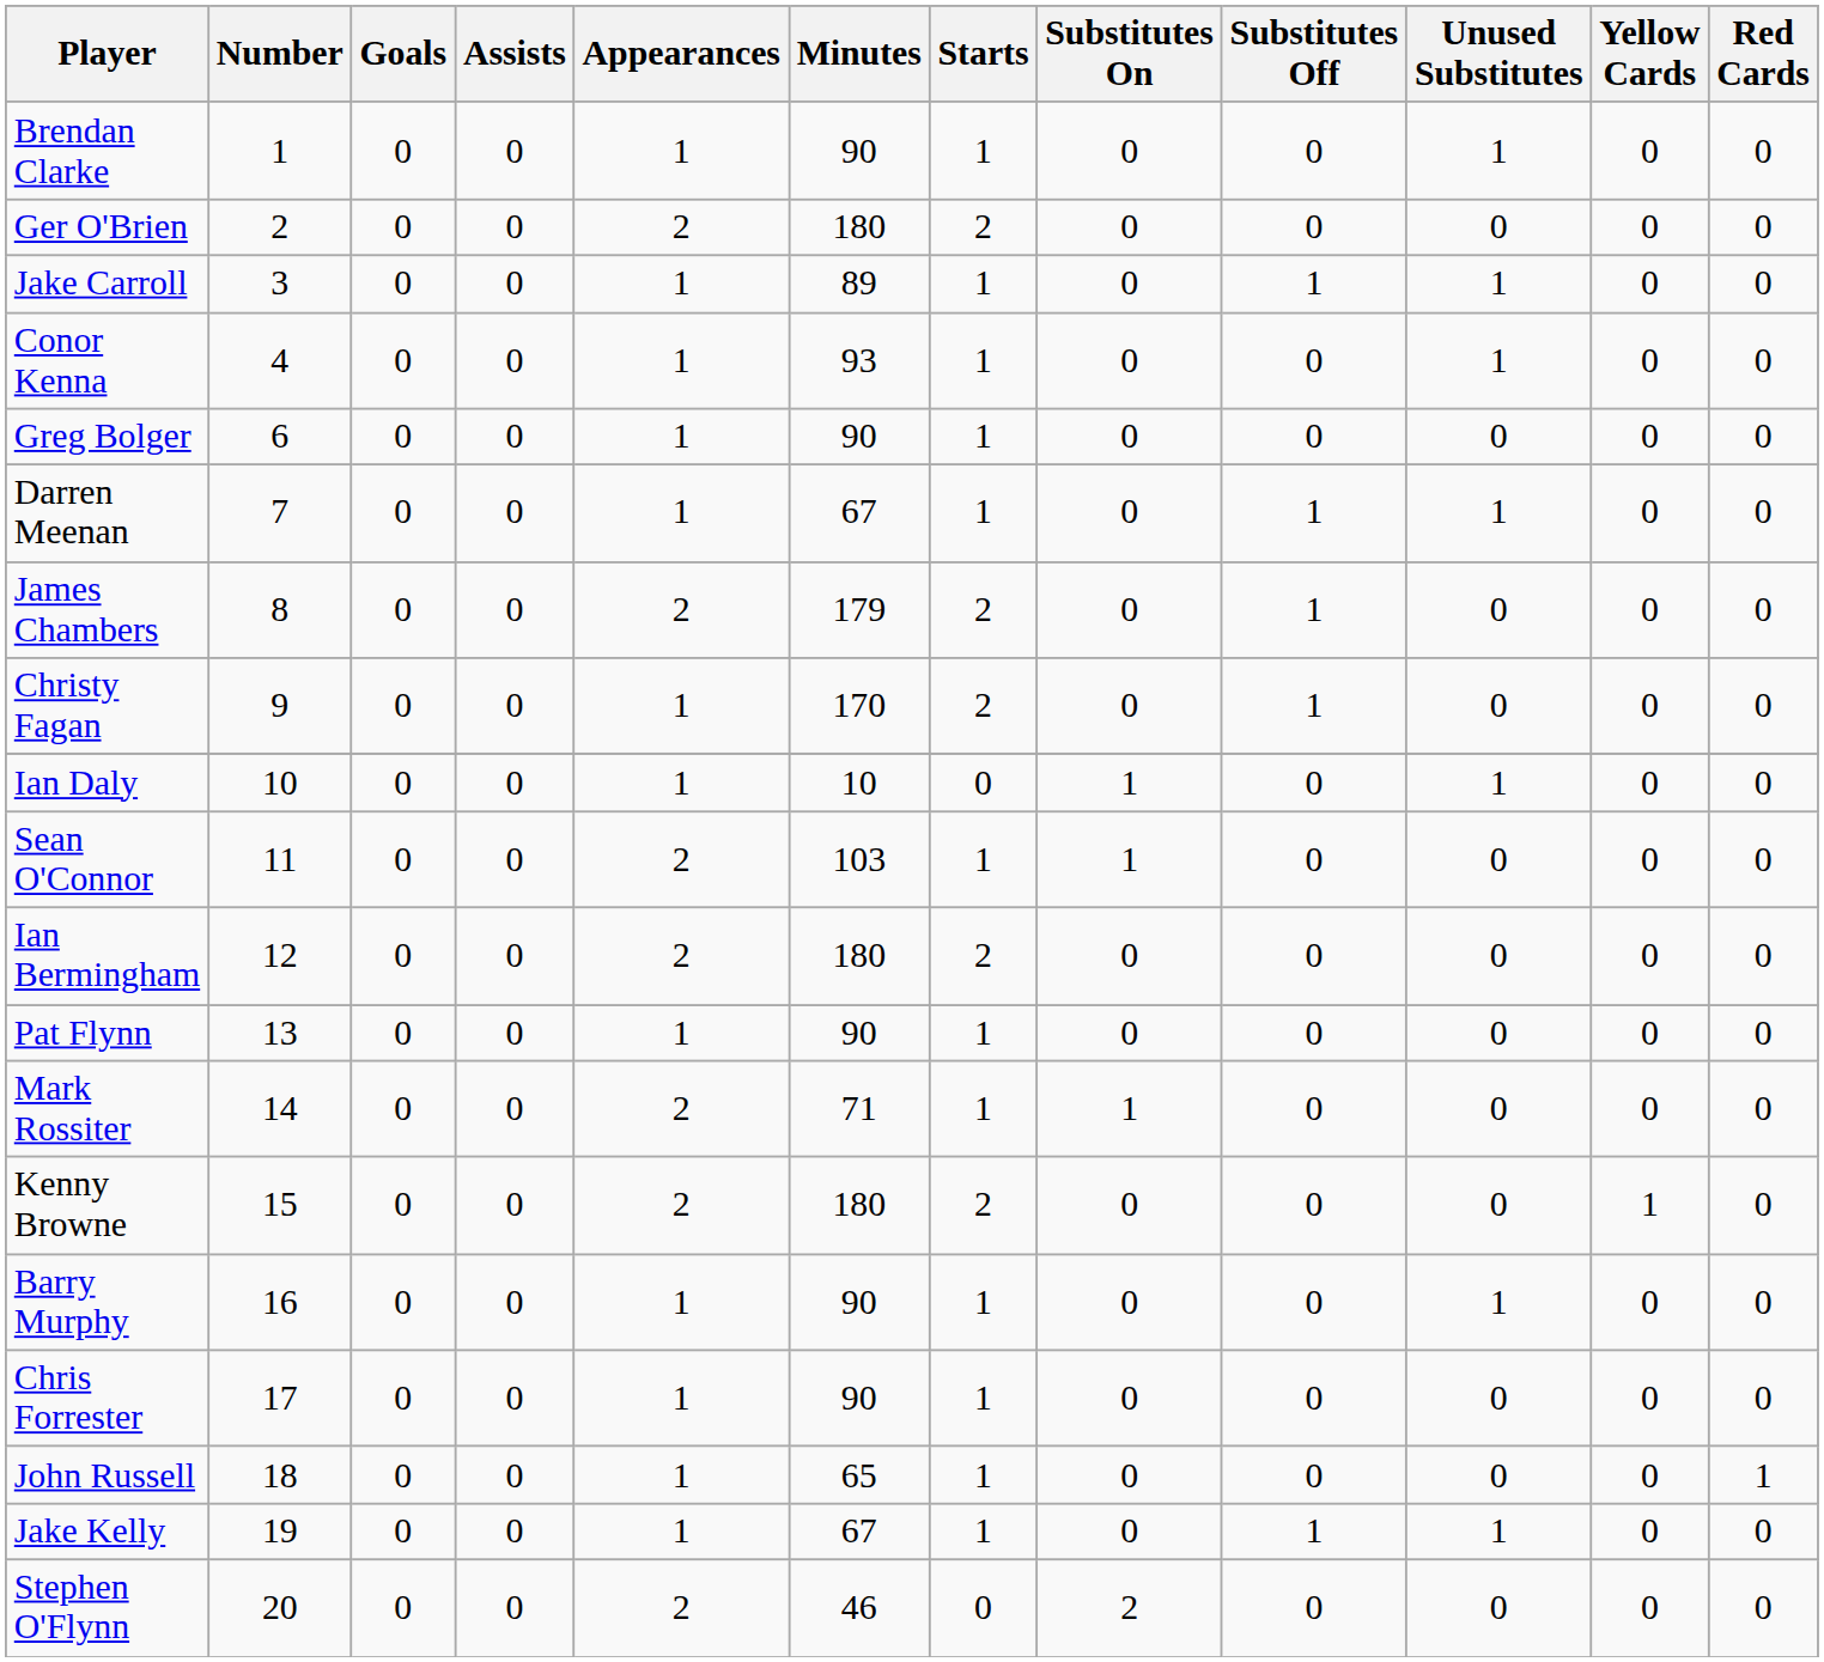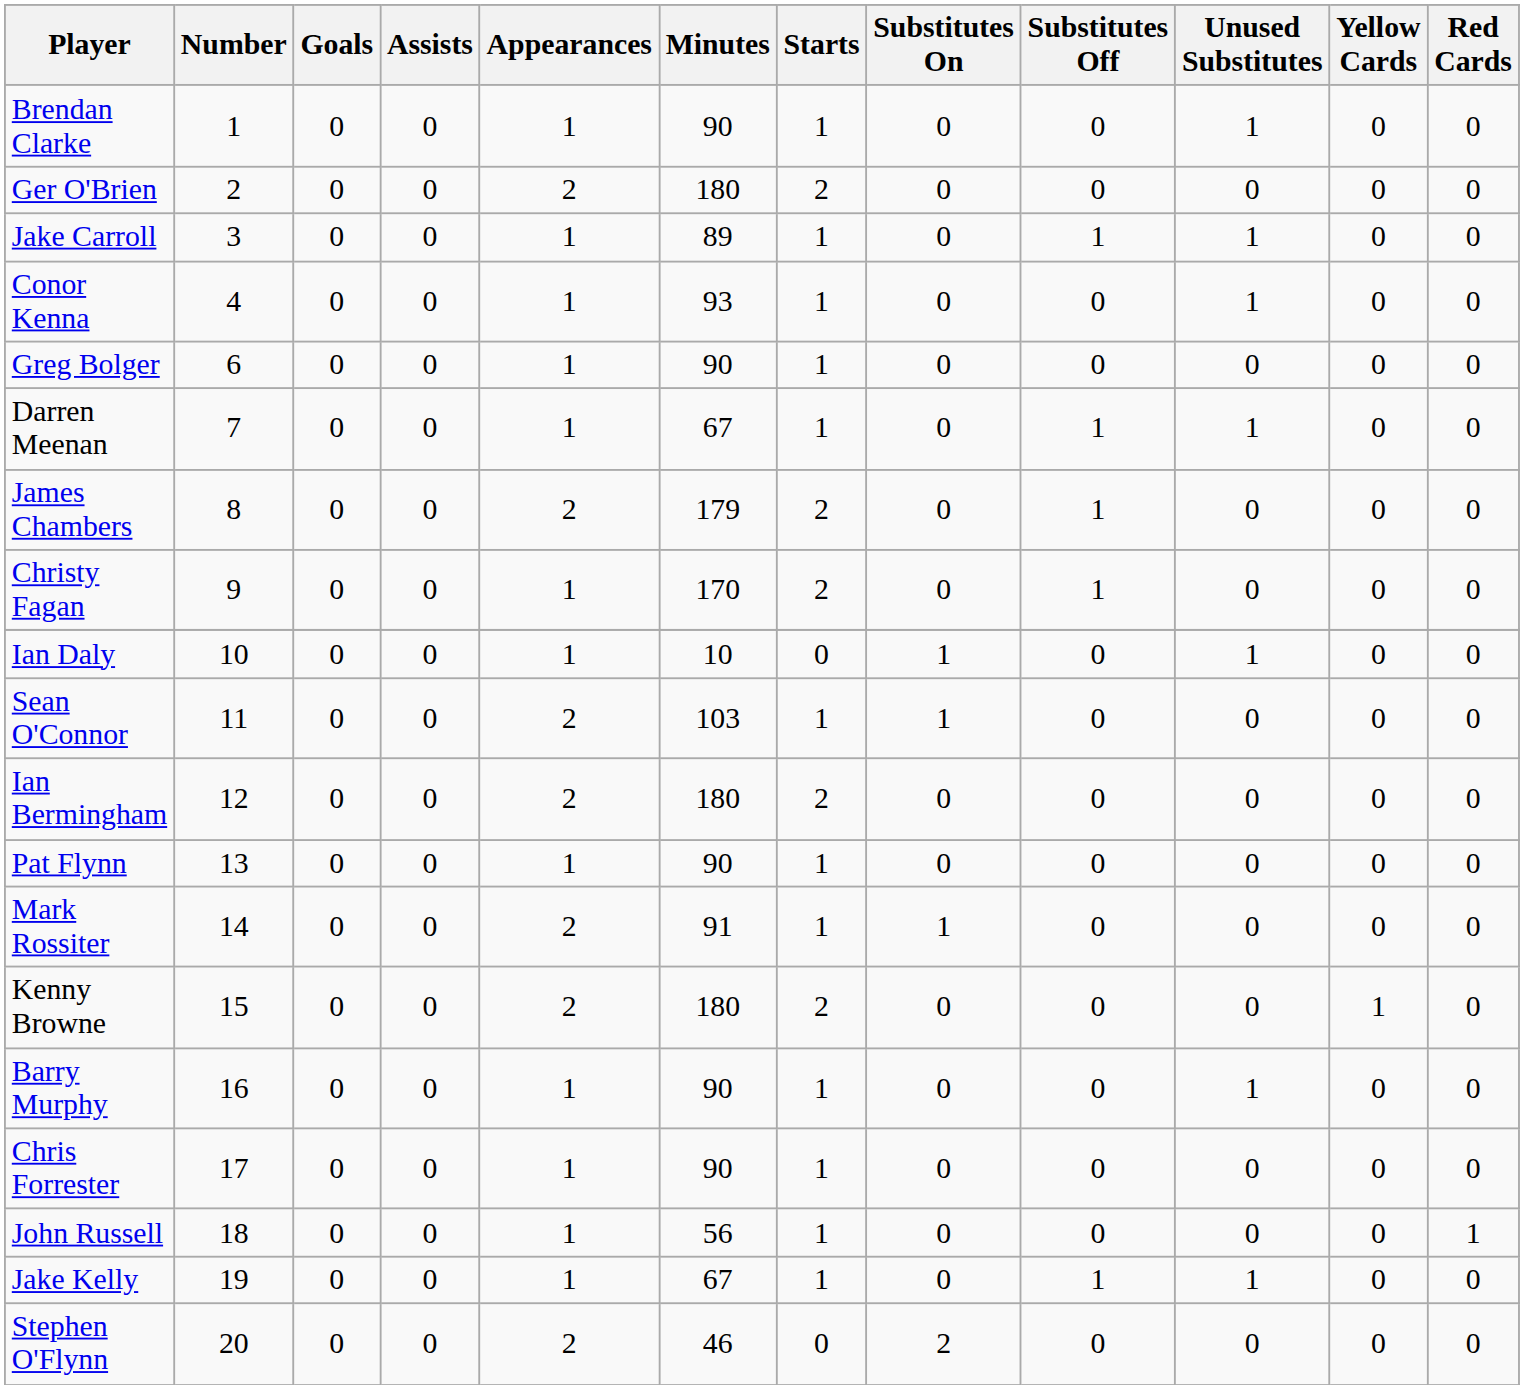 <table class="wikitable">
 <tr>
 <th>Player</th>
 <th>Number</th>
 <th>Goals</th>
 <th>Assists</th>
 <th>Appearances</th>
 <th>Minutes</th>
 <th>Starts</th>
 <th>Substitutes On</th>
 <th>Substitutes Off</th>
 <th>Unused Substitutes</th>
 <th>Yellow Cards</th>
 <th>Red Cards</th>
 </tr>
 <tr>
 <td> <a href='#'>Brendan Clarke</a></td>
 <td align=center>1</td>
 <td align=center>0</td>
 <td align=center>0</td>
 <td align=center>1</td>
 <td align=center>90</td>
 <td align=center>1</td>
 <td align=center>0</td>
 <td align=center>0</td>
 <td align=center>1</td>
 <td align=center>0</td>
 <td align=center>0</td>
 </tr>
 <tr>
 <td> <a href='#'>Ger O'Brien</a></td>
 <td align=center>2</td>
 <td align=center>0</td>
 <td align=center>0</td>
 <td align=center>2</td>
 <td align=center>180</td>
 <td align=center>2</td>
 <td align=center>0</td>
 <td align=center>0</td>
 <td align=center>0</td>
 <td align=center>0</td>
 <td align=center>0</td>
 </tr>
 <tr>
 <td> <a href='#'>Jake Carroll</a></td>
 <td align=center>3</td>
 <td align=center>0</td>
 <td align=center>0</td>
 <td align=center>1</td>
 <td align=center>89</td>
 <td align=center>1</td>
 <td align=center>0</td>
 <td align=center>1</td>
 <td align=center>1</td>
 <td align=center>0</td>
 <td align=center>0</td>
 </tr>
 <tr>
 <td> <a href='#'>Conor Kenna</a></td>
 <td align=center>4</td>
 <td align=center>0</td>
 <td align=center>0</td>
 <td align=center>1</td>
 <td align=center>93</td>
 <td align=center>1</td>
 <td align=center>0</td>
 <td align=center>0</td>
 <td align=center>1</td>
 <td align=center>0</td>
 <td align=center>0</td>
 </tr>
 <tr>
 <td> <a href='#'>Greg Bolger</a></td>
 <td align=center>6</td>
 <td align=center>0</td>
 <td align=center>0</td>
 <td align=center>1</td>
 <td align=center>90</td>
 <td align=center>1</td>
 <td align=center>0</td>
 <td align=center>0</td>
 <td align=center>0</td>
 <td align=center>0</td>
 <td align=center>0</td>
 </tr>
 <tr>
 <td> Darren Meenan</td>
 <td align=center>7</td>
 <td align=center>0</td>
 <td align=center>0</td>
 <td align=center>1</td>
 <td align=center>67</td>
 <td align=center>1</td>
 <td align=center>0</td>
 <td align=center>1</td>
 <td align=center>1</td>
 <td align=center>0</td>
 <td align=center>0</td>
 </tr>
 <tr>
 <td> <a href='#'>James Chambers</a></td>
 <td align=center>8</td>
 <td align=center>0</td>
 <td align=center>0</td>
 <td align=center>2</td>
 <td align=center>179</td>
 <td align=center>2</td>
 <td align=center>0</td>
 <td align=center>1</td>
 <td align=center>0</td>
 <td align=center>0</td>
 <td align=center>0</td>
 </tr>
 <tr>
 <td> <a href='#'>Christy Fagan</a></td>
 <td align=center>9</td>
 <td align=center>0</td>
 <td align=center>0</td>
 <td align=center>1</td>
 <td align=center>170</td>
 <td align=center>2</td>
 <td align=center>0</td>
 <td align=center>1</td>
 <td align=center>0</td>
 <td align=center>0</td>
 <td align=center>0</td>
 </tr>
 <tr>
 </tr>
 <tr>
 <td> <a href='#'>Ian Daly</a></td>
 <td align=center>10</td>
 <td align=center>0</td>
 <td align=center>0</td>
 <td align=center>1</td>
 <td align=center>10</td>
 <td align=center>0</td>
 <td align=center>1</td>
 <td align=center>0</td>
 <td align=center>1</td>
 <td align=center>0</td>
 <td align=center>0</td>
 </tr>
 <tr>
 <td> <a href='#'>Sean O'Connor</a></td>
 <td align=center>11</td>
 <td align=center>0</td>
 <td align=center>0</td>
 <td align=center>2</td>
 <td align=center>103</td>
 <td align=center>1</td>
 <td align=center>1</td>
 <td align=center>0</td>
 <td align=center>0</td>
 <td align=center>0</td>
 <td align=center>0</td>
 </tr>
 <tr>
 <td> <a href='#'>Ian Bermingham</a></td>
 <td align=center>12</td>
 <td align=center>0</td>
 <td align=center>0</td>
 <td align=center>2</td>
 <td align=center>180</td>
 <td align=center>2</td>
 <td align=center>0</td>
 <td align=center>0</td>
 <td align=center>0</td>
 <td align=center>0</td>
 <td align=center>0</td>
 </tr>
 <tr>
 <td> <a href='#'>Pat Flynn</a></td>
 <td align=center>13</td>
 <td align=center>0</td>
 <td align=center>0</td>
 <td align=center>1</td>
 <td align=center>90</td>
 <td align=center>1</td>
 <td align=center>0</td>
 <td align=center>0</td>
 <td align=center>0</td>
 <td align=center>0</td>
 <td align=center>0</td>
 </tr>
 <tr>
 <td> <a href='#'>Mark Rossiter</a></td>
 <td align=center>14</td>
 <td align=center>0</td>
 <td align=center>0</td>
 <td align=center>2</td>
-<td align=center>71</td>
+<td align=center>91</td>
 <td align=center>1</td>
 <td align=center>1</td>
 <td align=center>0</td>
 <td align=center>0</td>
 <td align=center>0</td>
 <td align=center>0</td>
 </tr>
 <tr>
 <td> Kenny Browne</td>
 <td align=center>15</td>
 <td align=center>0</td>
 <td align=center>0</td>
 <td align=center>2</td>
 <td align=center>180</td>
 <td align=center>2</td>
 <td align=center>0</td>
 <td align=center>0</td>
 <td align=center>0</td>
 <td align=center>1</td>
 <td align=center>0</td>
 </tr>
 <tr>
 <td> <a href='#'>Barry Murphy</a></td>
 <td align=center>16</td>
 <td align=center>0</td>
 <td align=center>0</td>
 <td align=center>1</td>
 <td align=center>90</td>
 <td align=center>1</td>
 <td align=center>0</td>
 <td align=center>0</td>
 <td align=center>1</td>
 <td align=center>0</td>
 <td align=center>0</td>
 </tr>
 <tr>
 <td> <a href='#'>Chris Forrester</a></td>
 <td align=center>17</td>
 <td align=center>0</td>
 <td align=center>0</td>
 <td align=center>1</td>
 <td align=center>90</td>
 <td align=center>1</td>
 <td align=center>0</td>
 <td align=center>0</td>
 <td align=center>0</td>
 <td align=center>0</td>
 <td align=center>0</td>
 </tr>
 <tr>
 <td> <a href='#'>John Russell</a></td>
 <td align=center>18</td>
 <td align=center>0</td>
 <td align=center>0</td>
 <td align=center>1</td>
-<td align=center>65</td>
+<td align=center>56</td>
 <td align=center>1</td>
 <td align=center>0</td>
 <td align=center>0</td>
 <td align=center>0</td>
 <td align=center>0</td>
 <td align=center>1</td>
 </tr>
 <tr>
 <td> <a href='#'>Jake Kelly</a></td>
 <td align=center>19</td>
 <td align=center>0</td>
 <td align=center>0</td>
 <td align=center>1</td>
 <td align=center>67</td>
 <td align=center>1</td>
 <td align=center>0</td>
 <td align=center>1</td>
 <td align=center>1</td>
 <td align=center>0</td>
 <td align=center>0</td>
 </tr>
 <tr>
 <td> <a href='#'>Stephen O'Flynn</a></td>
 <td align=center>20</td>
 <td align=center>0</td>
 <td align=center>0</td>
 <td align=center>2</td>
 <td align=center>46</td>
 <td align=center>0</td>
 <td align=center>2</td>
 <td align=center>0</td>
 <td align=center>0</td>
 <td align=center>0</td>
 <td align=center>0</td>
 </tr>
 </table>
